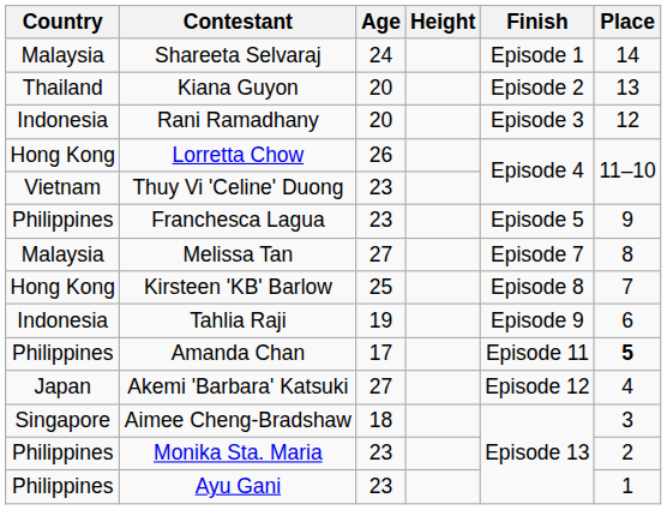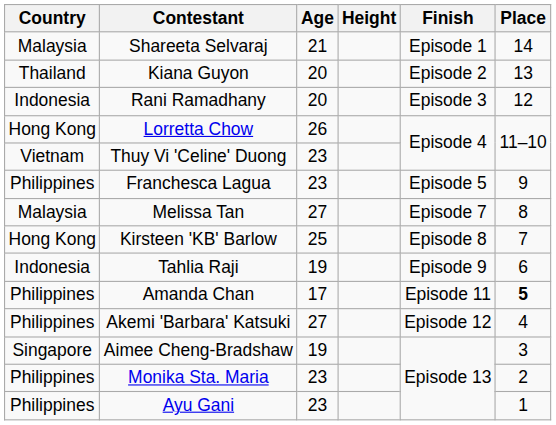 <table class="wikitable sortable" style="text-align:center">
 <tr>
 <th>Country</th>
 <th>Contestant</th>
 <th>Age</th>
 <th>Height</th>
 <th>Finish</th>
 <th>Place</th>
 </tr>
 <tr>
 <td>Malaysia</td>
 <td>Shareeta Selvaraj</td>
-<td>24</td>
+<td>21</td>
 <td></td>
 <td>Episode 1</td>
 <td>14</td>
 </tr>
 <tr>
 <td>Thailand</td>
 <td>Kiana Guyon</td>
 <td>20</td>
 <td></td>
 <td>Episode 2</td>
 <td>13</td>
 </tr>
 <tr>
 <td>Indonesia</td>
 <td>Rani Ramadhany</td>
 <td>20</td>
 <td></td>
 <td>Episode 3</td>
 <td>12</td>
 </tr>
 <tr>
 <td>Hong Kong</td>
 <td><a href='#'>Lorretta Chow</a></td>
 <td>26</td>
 <td></td>
 <td rowspan="2">Episode 4</td>
 <td rowspan="2">11–10</td>
 </tr>
 <tr>
 <td>Vietnam</td>
 <td>Thuy Vi 'Celine' Duong</td>
 <td>23</td>
 <td></td>
 </tr>
 <tr>
 <td>Philippines</td>
 <td>Franchesca Lagua</td>
 <td>23</td>
 <td></td>
 <td>Episode 5</td>
 <td>9</td>
 </tr>
 <tr>
 <td>Malaysia</td>
 <td>Melissa Tan</td>
 <td>27</td>
 <td></td>
 <td>Episode 7</td>
 <td>8</td>
 </tr>
 <tr>
 <td>Hong Kong</td>
 <td>Kirsteen 'KB' Barlow </td>
 <td>25</td>
 <td></td>
 <td>Episode 8</td>
 <td>7</td>
 </tr>
 <tr>
 <td>Indonesia</td>
 <td>Tahlia Raji</td>
 <td>19</td>
 <td></td>
 <td>Episode 9</td>
 <td>6</td>
 </tr>
 <tr>
 <td>Philippines</td>
 <td>Amanda Chan</td>
 <td>17</td>
 <td></td>
 <td>Episode 11</td>
 <td><strong>5</strong></td>
 </tr>
 <tr>
-<td>Japan</td>
+<td>Philippines</td>
 <td>Akemi 'Barbara' Katsuki</td>
 <td>27</td>
 <td></td>
 <td>Episode 12</td>
 <td>4</td>
 </tr>
 <tr>
 <td>Singapore</td>
 <td>Aimee Cheng-Bradshaw</td>
-<td>18</td>
+<td>19</td>
 <td></td>
 <td rowspan="3">Episode 13</td>
 <td>3</td>
 </tr>
 <tr>
 <td>Philippines</td>
 <td><a href='#'>Monika Sta. Maria</a></td>
 <td>23</td>
 <td></td>
 <td>2</td>
 </tr>
 <tr>
 <td>Philippines</td>
 <td><a href='#'>Ayu Gani</a></td>
 <td>23</td>
 <td></td>
 <td>1</td>
 </tr>
 </table>
